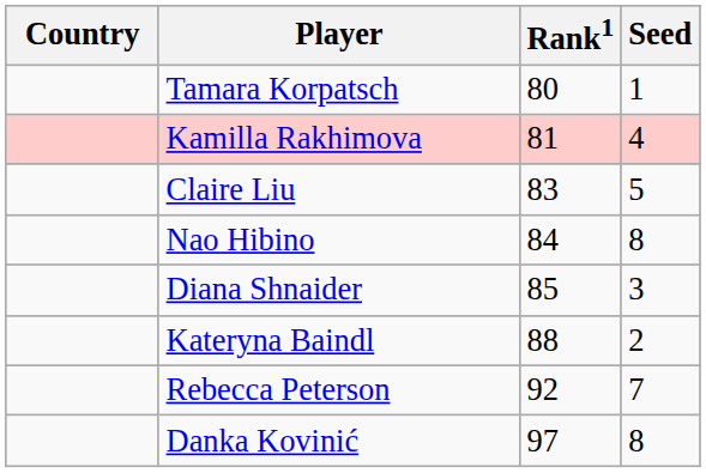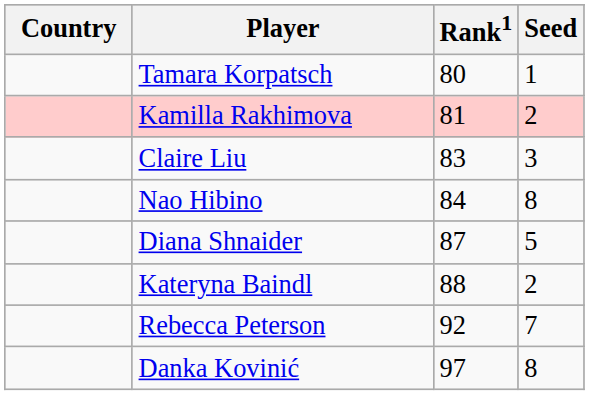 <table class="sortable wikitable">
 <tr>
 <th width="70">Country</th>
 <th width="175">Player</th>
 <th>Rank<sup>1</sup></th>
 <th>Seed</th>
 </tr>
 <tr>
 <td></td>
 <td><a href='#'>Tamara Korpatsch</a></td>
 <td>80</td>
 <td>1</td>
 </tr>
 <tr bgcolor=#fcc>
 <td></td>
 <td><a href='#'>Kamilla Rakhimova</a></td>
 <td>81</td>
-<td>4</td>
+<td>2</td>
 </tr>
 <tr>
 <td></td>
 <td><a href='#'>Claire Liu</a></td>
 <td>83</td>
-<td>5</td>
+<td>3</td>
 </tr>
 <tr>
 <td></td>
 <td><a href='#'>Nao Hibino</a></td>
 <td>84</td>
 <td>8</td>
 </tr>
 <tr>
 <td></td>
 <td><a href='#'>Diana Shnaider</a></td>
-<td>85</td>
-<td>3</td>
+<td>87</td>
+<td>5</td>
 </tr>
 <tr>
 <td></td>
 <td><a href='#'>Kateryna Baindl</a></td>
 <td>88</td>
 <td>2</td>
 </tr>
 <tr>
 <td></td>
 <td><a href='#'>Rebecca Peterson</a></td>
 <td>92</td>
 <td>7</td>
 </tr>
 <tr>
 <td></td>
 <td><a href='#'>Danka Kovinić</a></td>
 <td>97</td>
 <td>8</td>
 </tr>
 </table>
